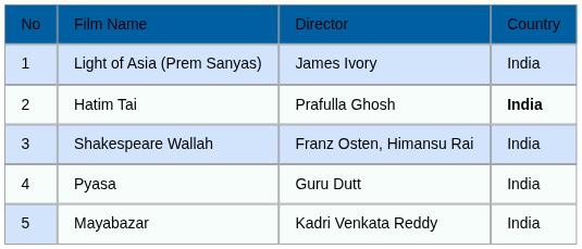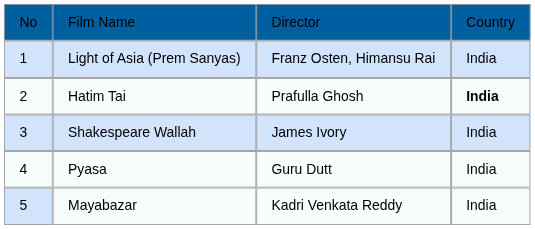 <table style="border-spacing:0;">
 <tr>
 <td style="background-color:#005fa1;border:0.05pt solid #999999;padding-top:0.116in;padding-bottom:0.116in;padding-left:0.1743in;padding-right:0.1743in;"><div>No</div></td>
 <td style="background-color:#005fa1;border:0.05pt solid #999999;padding-top:0.116in;padding-bottom:0.116in;padding-left:0.1743in;padding-right:0.1743in;">Film Name</td>
 <td style="background-color:#005fa1;border:0.05pt solid #999999;padding-top:0.116in;padding-bottom:0.116in;padding-left:0.1743in;padding-right:0.1743in;">Director</td>
 <td style="background-color:#005fa1;border:0.05pt solid #999999;padding-top:0.116in;padding-bottom:0.116in;padding-left:0.1743in;padding-right:0.1743in;">Country</td>
 </tr>
 <tr>
 <td style="background-color:#d2e4fc;border:0.05pt solid #999999;padding-top:0.116in;padding-bottom:0.116in;padding-left:0.1743in;padding-right:0.1743in;"><div>1</div></td>
 <td style="background-color:#d2e4fc;border:0.05pt solid #999999;padding-top:0.116in;padding-bottom:0.116in;padding-left:0.1743in;padding-right:0.1743in;">Light of Asia (Prem Sanyas)</td>
-<td style="background-color:#d2e4fc;border:0.05pt solid #999999;padding-top:0.116in;padding-bottom:0.116in;padding-left:0.1743in;padding-right:0.1743in;">James Ivory</td>
+<td style="background-color:#d2e4fc;border:0.05pt solid #999999;padding-top:0.116in;padding-bottom:0.116in;padding-left:0.1743in;padding-right:0.1743in;">Franz Osten, Himansu Rai</td>
 <td style="background-color:#d2e4fc;border:0.05pt solid #999999;padding-top:0.116in;padding-bottom:0.116in;padding-left:0.1743in;padding-right:0.1743in;">India</td>
 </tr>
 <tr>
 <td style="background-color:#f7fdfa;border:0.05pt solid #999999;padding-top:0.116in;padding-bottom:0.116in;padding-left:0.1743in;padding-right:0.1743in;"><div>2</div></td>
 <td style="background-color:#f7fdfa;border:0.05pt solid #999999;padding-top:0.116in;padding-bottom:0.116in;padding-left:0.1743in;padding-right:0.1743in;">Hatim Tai</td>
 <td style="background-color:#f7fdfa;border:0.05pt solid #999999;padding-top:0.116in;padding-bottom:0.116in;padding-left:0.1743in;padding-right:0.1743in;">Prafulla Ghosh</td>
 <td style="background-color:#f7fdfa;border:0.05pt solid #999999;padding-top:0.116in;padding-bottom:0.116in;padding-left:0.1743in;padding-right:0.1743in;"><strong>India</strong></td>
 </tr>
 <tr>
 <td style="background-color:#d2e4fc;border:0.05pt solid #999999;padding-top:0.116in;padding-bottom:0.116in;padding-left:0.1743in;padding-right:0.1743in;"><div>3</div></td>
 <td style="background-color:#d2e4fc;border:0.05pt solid #999999;padding-top:0.116in;padding-bottom:0.116in;padding-left:0.1743in;padding-right:0.1743in;">Shakespeare Wallah</td>
-<td style="background-color:#d2e4fc;border:0.05pt solid #999999;padding-top:0.116in;padding-bottom:0.116in;padding-left:0.1743in;padding-right:0.1743in;">Franz Osten, Himansu Rai</td>
+<td style="background-color:#d2e4fc;border:0.05pt solid #999999;padding-top:0.116in;padding-bottom:0.116in;padding-left:0.1743in;padding-right:0.1743in;">James Ivory</td>
 <td style="background-color:#d2e4fc;border:0.05pt solid #999999;padding-top:0.116in;padding-bottom:0.116in;padding-left:0.1743in;padding-right:0.1743in;">India</td>
 </tr>
 <tr>
 <td style="background-color:#f7fdfa;border:0.05pt solid #999999;padding-top:0.116in;padding-bottom:0.116in;padding-left:0.1743in;padding-right:0.1743in;"><div>4</div></td>
 <td style="background-color:#f7fdfa;border:0.05pt solid #999999;padding-top:0.116in;padding-bottom:0.116in;padding-left:0.1743in;padding-right:0.1743in;">Pyasa</td>
 <td style="background-color:#f7fdfa;border:0.05pt solid #999999;padding-top:0.116in;padding-bottom:0.116in;padding-left:0.1743in;padding-right:0.1743in;">Guru Dutt</td>
 <td style="background-color:#f7fdfa;border:0.05pt solid #999999;padding-top:0.116in;padding-bottom:0.116in;padding-left:0.1743in;padding-right:0.1743in;">India</td>
 </tr>
 <tr>
 <td style="background-color:#d2e4fc;border:0.05pt solid #999999;padding-top:0.116in;padding-bottom:0.116in;padding-left:0.1743in;padding-right:0.1743in;"><div>5</div></td>
 <td style="background-color:#f7fdfa;border:0.05pt solid #999999;padding-top:0.116in;padding-bottom:0.116in;padding-left:0.1743in;padding-right:0.1743in;">Mayabazar</td>
 <td style="background-color:#f7fdfa;border:0.05pt solid #999999;padding-top:0.116in;padding-bottom:0.116in;padding-left:0.1743in;padding-right:0.1743in;">Kadri Venkata Reddy</td>
 <td style="background-color:#f7fdfa;border:0.05pt solid #999999;padding-top:0.116in;padding-bottom:0.116in;padding-left:0.1743in;padding-right:0.1743in;">India</td>
 </tr>
 </table>
